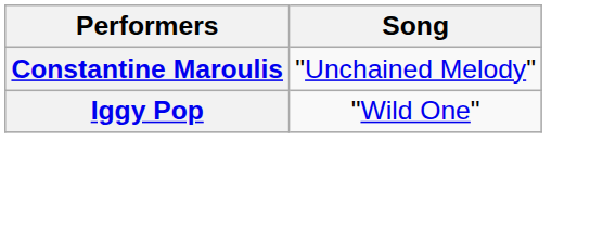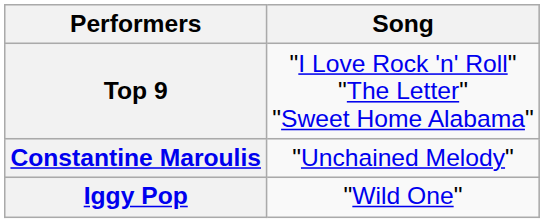 <table class="wikitable unsortable" style="text-align:center;">
 <tr>
 <th scope="col">Performers</th>
 <th scope="col">Song</th>
+</tr>
+<tr>
+<th scope="row">Top 9</th>
+<td>"<a href='#'>I Love Rock 'n' Roll</a>"<br>"<a href='#'>The Letter</a>"<br>"<a href='#'>Sweet Home Alabama</a>"</td>
 </tr>
 <tr>
 <th scope="row"><a href='#'>Constantine Maroulis</a></th>
 <td>"<a href='#'>Unchained Melody</a>"</td>
 </tr>
 <tr>
 <th scope="row"><a href='#'>Iggy Pop</a></th>
 <td>"<a href='#'>Wild One</a>"</td>
 </tr>
 </table>
